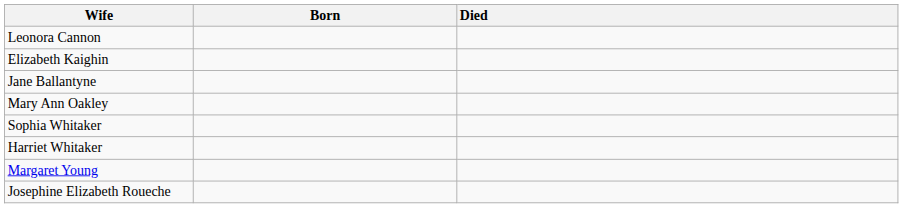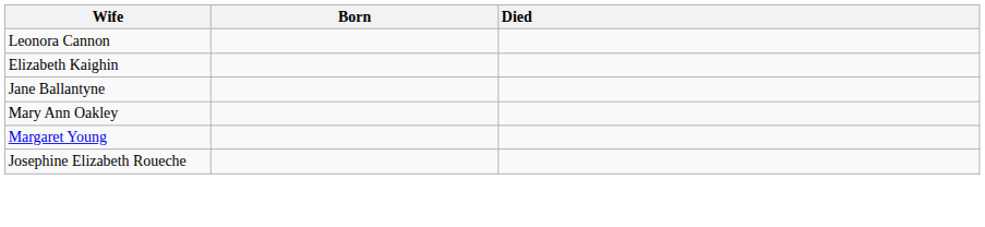 <table class=wikitable>
 <tr>
 <th valign="bottom"  width="210px">Wife</th>
 <th valign="bottom" width="295px">Born</th>
 <th valign="bottom" width="500px" style="text-align:left; ">Died</th>
 </tr>
 <tr>
 <td>Leonora Cannon</td>
 <td></td>
 <td></td>
 </tr>
 <tr>
 <td>Elizabeth Kaighin</td>
 <td></td>
 <td></td>
 </tr>
 <tr>
 <td>Jane Ballantyne</td>
 <td></td>
 <td></td>
 </tr>
 <tr>
 <td>Mary Ann Oakley</td>
 <td></td>
 <td></td>
 </tr>
 <tr>
-<td>Sophia Whitaker</td>
-<td></td>
-<td></td>
-</tr>
-<tr>
-<td>Harriet Whitaker</td>
-<td></td>
-<td></td>
-</tr>
-<tr>
 <td><a href='#'>Margaret Young</a></td>
 <td></td>
 <td></td>
 </tr>
 <tr>
 <td>Josephine Elizabeth Roueche</td>
 <td></td>
 <td></td>
 </tr>
 </table>
